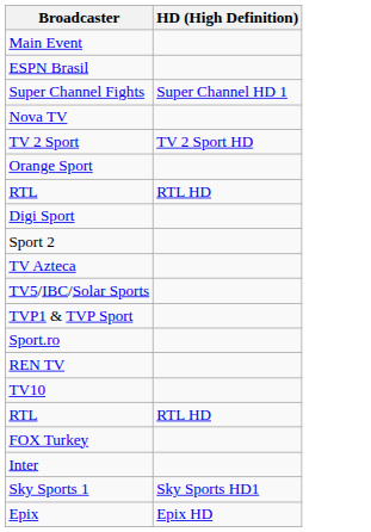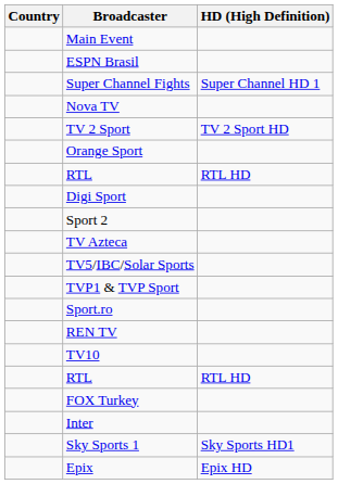 <table class="wikitable">
 <tr>
+<th align=center>Country</th>
 <th align=center>Broadcaster</th>
 <th align=center>HD (High Definition)</th>
 </tr>
 <tr>
+<td align=left></td>
 <td><a href='#'>Main Event</a></td>
 <td></td>
 </tr>
 <tr>
+<td align=left></td>
 <td><a href='#'>ESPN Brasil</a></td>
 <td></td>
 </tr>
 <tr>
+<td align=left></td>
 <td><a href='#'>Super Channel Fights</a></td>
 <td><a href='#'>Super Channel HD 1</a></td>
 </tr>
 <tr>
+<td align=left></td>
 <td><a href='#'>Nova TV</a></td>
 <td></td>
 </tr>
 <tr>
+<td align=left></td>
 <td><a href='#'>TV 2 Sport</a></td>
 <td><a href='#'>TV 2 Sport HD</a></td>
 </tr>
 <tr>
+<td align=left></td>
 <td><a href='#'>Orange Sport</a></td>
 <td></td>
 </tr>
 <tr>
+<td align=left></td>
 <td><a href='#'>RTL</a></td>
 <td><a href='#'>RTL HD</a></td>
 </tr>
 <tr>
+<td align=left></td>
 <td><a href='#'>Digi Sport</a></td>
 <td></td>
 </tr>
 <tr>
+<td align=left></td>
 <td>Sport 2</td>
 <td></td>
 </tr>
 <tr>
+<td align=left></td>
 <td><a href='#'>TV Azteca</a></td>
 <td></td>
 </tr>
 <tr>
+<td align=left></td>
 <td><a href='#'>TV5</a>/<a href='#'>IBC</a>/<a href='#'>Solar Sports</a></td>
 <td></td>
 </tr>
 <tr>
+<td align=left></td>
 <td><a href='#'>TVP1</a> & <a href='#'>TVP Sport</a></td>
 <td></td>
 </tr>
 <tr>
+<td align=left></td>
 <td><a href='#'>Sport.ro</a></td>
 <td></td>
 </tr>
 <tr>
+<td align=left></td>
 <td><a href='#'>REN TV</a></td>
 <td></td>
 </tr>
 <tr>
+<td align=left></td>
 <td><a href='#'>TV10</a></td>
 <td></td>
 </tr>
 <tr>
+<td align=left></td>
 <td><a href='#'>RTL</a></td>
 <td><a href='#'>RTL HD</a></td>
 </tr>
 <tr>
+<td align=left></td>
 <td><a href='#'>FOX Turkey</a></td>
 <td></td>
 </tr>
 <tr>
+<td align=left></td>
 <td><a href='#'>Inter</a></td>
 <td></td>
 </tr>
 <tr>
+<td align=left></td>
 <td><a href='#'>Sky Sports 1</a></td>
 <td><a href='#'>Sky Sports HD1</a></td>
 </tr>
 <tr>
+<td align=left></td>
 <td><a href='#'>Epix</a></td>
 <td><a href='#'>Epix HD</a></td>
 </tr>
 </table>
